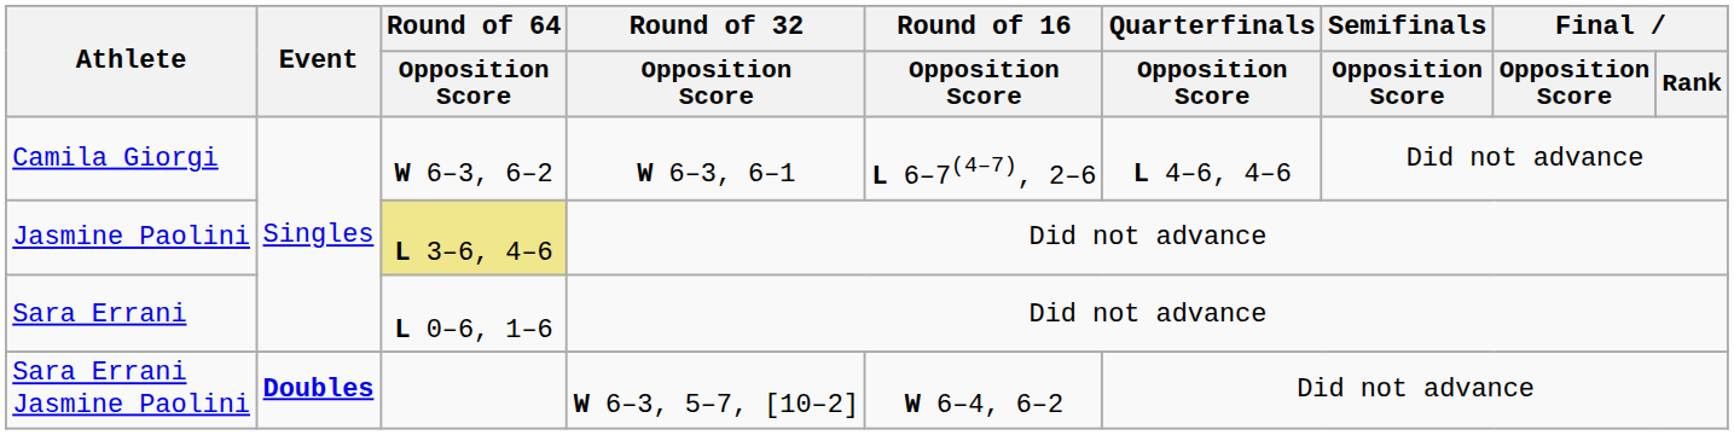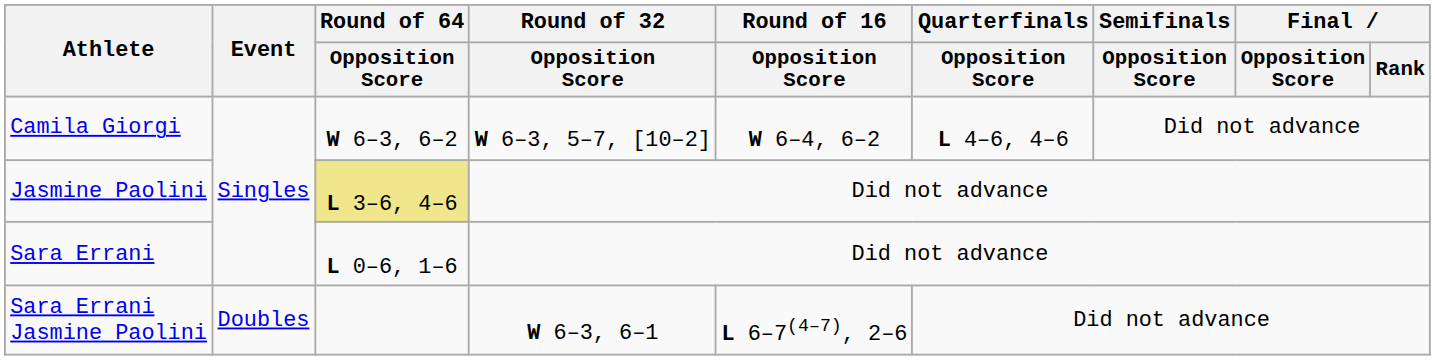 <table class=wikitable style="font-size:90%">
 <tr>
 <th rowspan="2">Athlete</th>
 <th rowspan="2">Event</th>
 <th>Round of 64</th>
 <th>Round of 32</th>
 <th>Round of 16</th>
 <th>Quarterfinals</th>
 <th>Semifinals</th>
 <th colspan=2>Final / </th>
 </tr>
 <tr style="font-size:95%">
 <th>Opposition<br>Score</th>
 <th>Opposition<br>Score</th>
 <th>Opposition<br>Score</th>
 <th>Opposition<br>Score</th>
 <th>Opposition<br>Score</th>
 <th>Opposition<br>Score</th>
 <th>Rank</th>
 </tr>
 <tr align=center>
 <td align=left><a href='#'>Camila Giorgi</a></td>
 <td align=left rowspan="3"><a href='#'>Singles</a></td>
 <td><br><strong>W</strong> 6–3, 6–2</td>
-<td><br><strong>W</strong> 6–3, 6–1</td>
-<td><br><strong>L</strong> 6–7<sup>(4–7)</sup>, 2–6</td>
+<td><br><strong>W</strong> 6–3, 5–7, [10–2]</td>
+<td><br><strong>W</strong> 6–4, 6–2</td>
 <td><br><strong>L</strong> 4–6, 4–6</td>
 <td colspan=3>Did not advance</td>
 </tr>
 <tr align=center>
 <td align=left><a href='#'>Jasmine Paolini</a></td>
 <td style="background: khaki;"><br><strong>L</strong> 3–6, 4–6</td>
 <td colspan=6>Did not advance</td>
 </tr>
 <tr align=center>
 <td align=left><a href='#'>Sara Errani</a></td>
 <td><br><strong>L</strong> 0–6, 1–6</td>
 <td colspan="6" align="center">Did not advance</td>
 </tr>
 <tr align=center>
 <td align=left><a href='#'>Sara Errani</a><br><a href='#'>Jasmine Paolini</a></td>
-<td align=left><strong><a href='#'>Doubles</a></strong></td>
+<td align=left><a href='#'>Doubles</a></td>
 <td></td>
-<td><br><strong>W</strong> 6–3, 5–7, [10–2]</td>
-<td><br><strong>W</strong> 6–4, 6–2</td>
+<td><br><strong>W</strong> 6–3, 6–1</td>
+<td><br><strong>L</strong> 6–7<sup>(4–7)</sup>, 2–6</td>
 <td colspan=4>Did not advance</td>
 </tr>
 </table>
